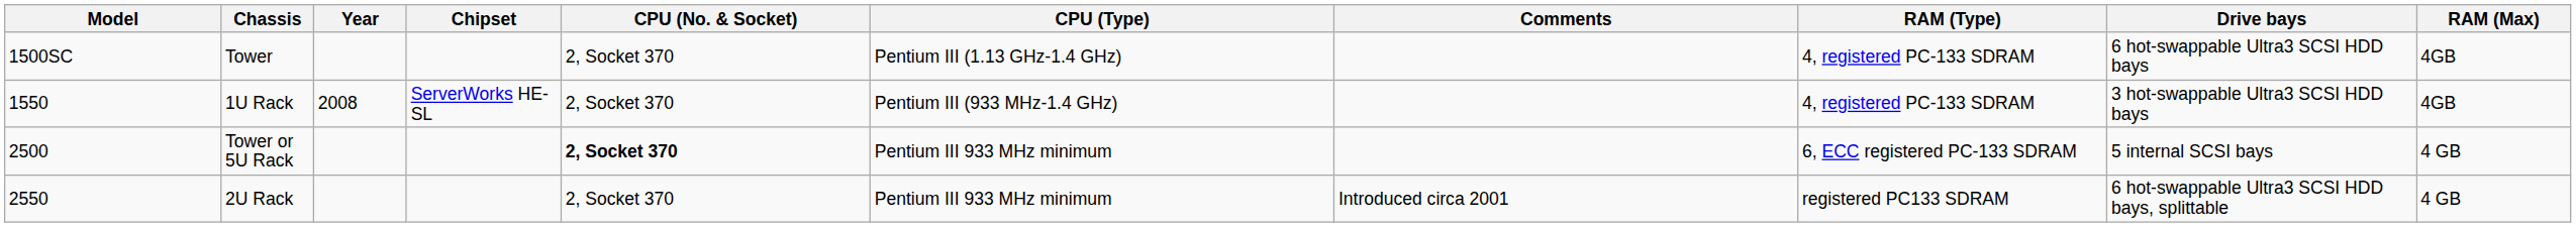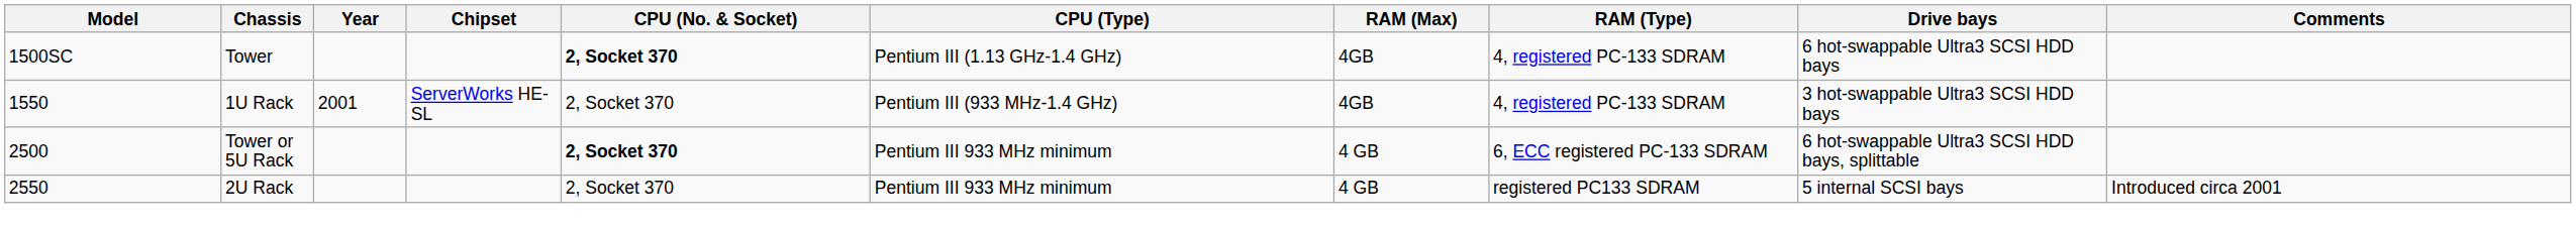 <table class="wikitable collapsible collapsed" style="clear:both; font-size: 85%;">
 <tr>
 <th width="7%">Model</th>
 <th width="3%">Chassis</th>
 <th width="3%">Year</th>
 <th width="5%">Chipset</th>
 <th width="10%">CPU (No. & Socket)</th>
 <th width="15%">CPU (Type)</th>
-<th width="15%">Comments</th>
+<th width="5%">RAM (Max)</th>
 <th width="10%">RAM (Type)</th>
 <th width="10%">Drive bays</th>
-<th width="5%">RAM (Max)</th>
+<th width="15%">Comments</th>
 </tr>
 <tr>
 <td>1500SC</td>
 <td>Tower</td>
 <td></td>
 <td></td>
-<td>2, Socket 370</td>
+<td><strong>2, Socket 370</strong></td>
 <td>Pentium III (1.13 GHz-1.4 GHz)</td>
-<td></td>
+<td>4GB</td>
 <td>4, <a href='#'>registered</a> PC-133 SDRAM</td>
 <td>6 hot-swappable Ultra3 SCSI HDD bays</td>
-<td>4GB</td>
+<td></td>
 </tr>
 <tr>
 <td>1550</td>
 <td>1U Rack</td>
-<td>2008</td>
+<td>2001</td>
 <td><a href='#'>ServerWorks</a> HE-SL</td>
 <td>2, Socket 370</td>
 <td>Pentium III (933 MHz-1.4 GHz)</td>
-<td></td>
+<td>4GB</td>
 <td>4, <a href='#'>registered</a> PC-133 SDRAM</td>
 <td>3 hot-swappable Ultra3 SCSI HDD bays</td>
-<td>4GB</td>
+<td></td>
 </tr>
 <tr>
 <td>2500</td>
 <td>Tower or 5U Rack</td>
 <td></td>
 <td></td>
 <td><strong>2, Socket 370</strong></td>
 <td>Pentium III 933 MHz minimum</td>
+<td>4 GB</td>
+<td>6, <a href='#'>ECC</a> registered PC-133 SDRAM</td>
+<td>6 hot-swappable Ultra3 SCSI HDD bays, splittable</td>
 <td></td>
-<td>6, <a href='#'>ECC</a> registered PC-133 SDRAM</td>
-<td>5 internal SCSI bays</td>
-<td>4 GB</td>
 </tr>
 <tr>
 <td>2550</td>
 <td>2U Rack</td>
 <td></td>
 <td></td>
 <td>2, Socket 370</td>
 <td>Pentium III 933 MHz minimum</td>
+<td>4 GB</td>
+<td>registered PC133 SDRAM</td>
+<td>5 internal SCSI bays</td>
 <td>Introduced circa 2001</td>
-<td>registered PC133 SDRAM</td>
-<td>6 hot-swappable Ultra3 SCSI HDD bays, splittable</td>
-<td>4 GB</td>
 </tr>
 </table>
